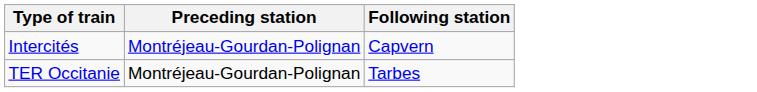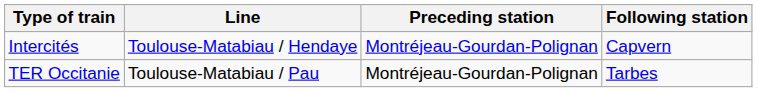 <table class="wikitable">
 <tr>
 <th>Type of train</th>
+<th>Line</th>
 <th>Preceding station</th>
 <th>Following station</th>
 </tr>
 <tr>
 <td><a href='#'>Intercités</a></td>
+<td><a href='#'>Toulouse-Matabiau</a> / <a href='#'>Hendaye</a></td>
 <td><a href='#'>Montréjeau-Gourdan-Polignan</a></td>
 <td><a href='#'>Capvern</a></td>
 </tr>
 <tr>
 <td><a href='#'>TER Occitanie</a></td>
+<td>Toulouse-Matabiau / <a href='#'>Pau</a></td>
 <td>Montréjeau-Gourdan-Polignan</td>
 <td><a href='#'>Tarbes</a></td>
 </tr>
 </table>
